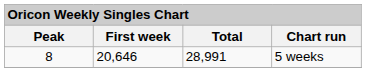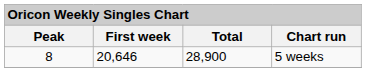 <table class="wikitable">
 <tr bgcolor="#CCCCCC">
 <td colspan="4" width="400px"><strong>Oricon Weekly Singles Chart</strong></td>
 </tr>
 <tr>
 <th width="100px">Peak</th>
 <th width="100px">First week</th>
 <th width="100px">Total</th>
 <th width="100px">Chart run</th>
 </tr>
 <tr>
 <td align="center">8</td>
 <td>20,646</td>
-<td>28,991</td>
+<td>28,900</td>
 <td>5 weeks</td>
 </tr>
 <tr>
 </tr>
 </table>
